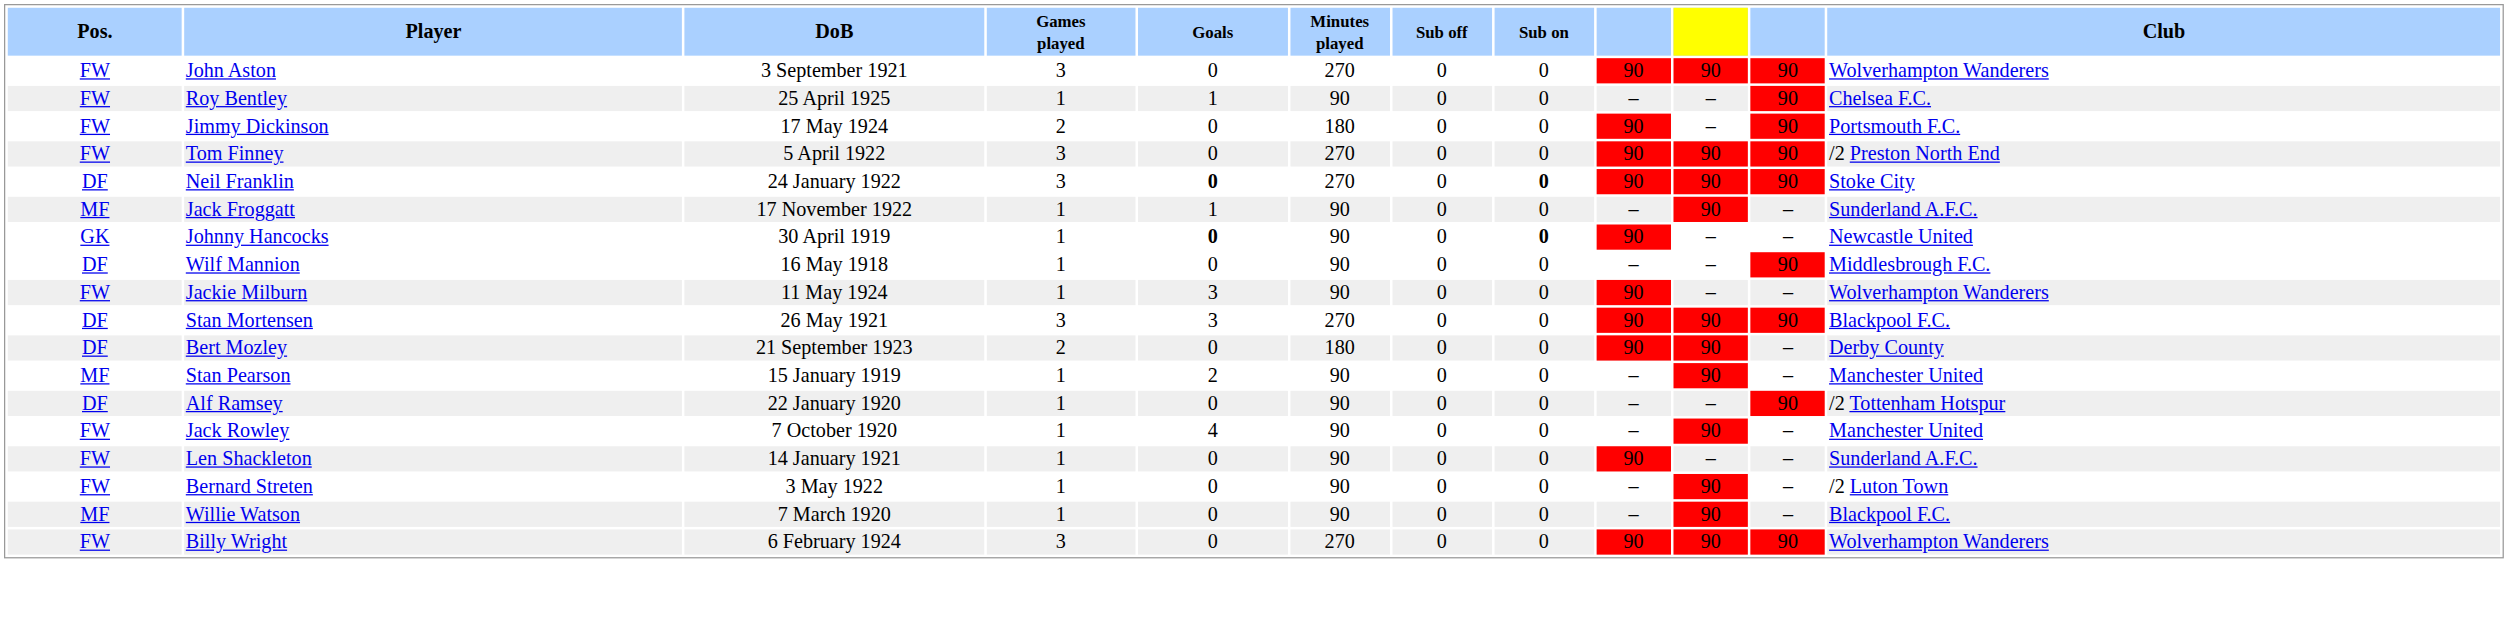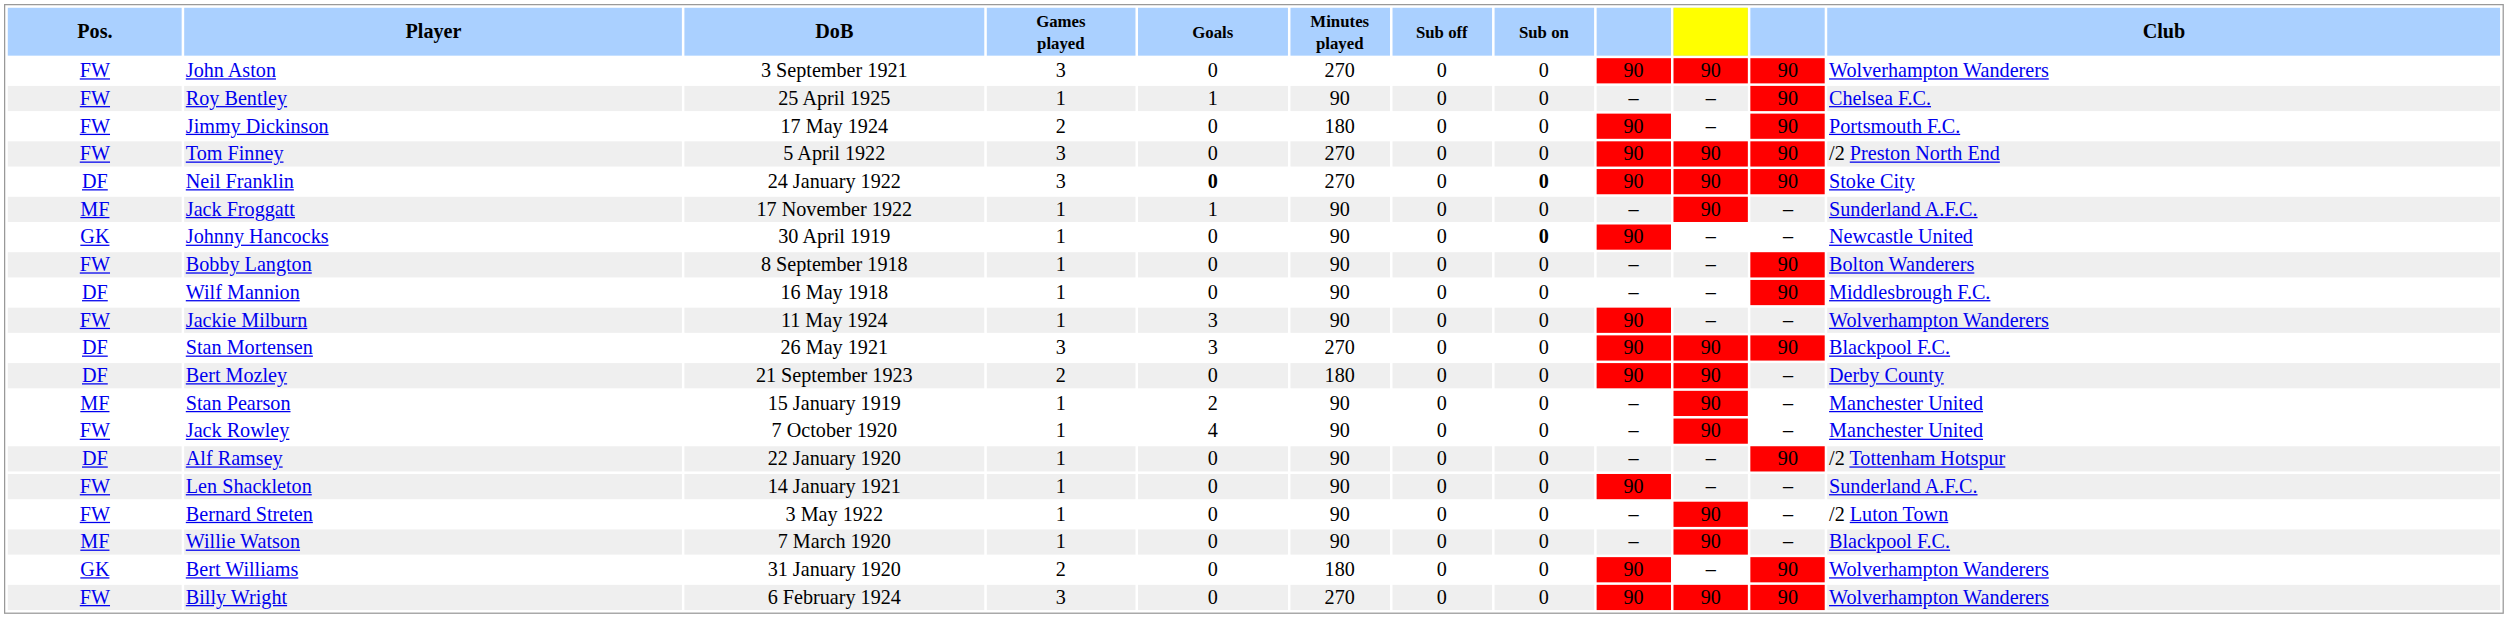 <table border="0" width="100%" style="border: 1px solid #999; background-color:#FFFFFF; text-align:center">
 <tr align="center" bgcolor="#AAD0FF">
 <th width=7%>Pos.</th>
 <th width=20%>Player</th>
 <th width=12%>DoB</th>
 <th width=6%><small>Games<br>played</small></th>
 <th width=6%><small>Goals</small></th>
 <th width=4%><small>Minutes<br>played</small></th>
 <th width=4%><small>Sub off</small></th>
 <th width=4%><small>Sub on</small></th>
 <th width=3%></th>
 <th width=3% bgcolor=yellow></th>
 <th width=3%></th>
 <th width=27%>Club</th>
 </tr>
 <tr>
 <td><a href='#'>FW</a></td>
 <td align="left"><a href='#'>John Aston</a></td>
 <td>3 September 1921</td>
 <td>3</td>
 <td>0</td>
 <td>270</td>
 <td>0</td>
 <td>0</td>
 <td bgcolor=red>90</td>
 <td bgcolor=red>90</td>
 <td bgcolor=red>90</td>
 <td align="left"> <a href='#'>Wolverhampton Wanderers</a></td>
 </tr>
 <tr bgcolor="#EFEFEF">
 <td><a href='#'>FW</a></td>
 <td align="left"><a href='#'>Roy Bentley</a></td>
 <td>25 April 1925</td>
 <td>1</td>
 <td>1</td>
 <td>90</td>
 <td>0</td>
 <td>0</td>
 <td>–</td>
 <td>–</td>
 <td bgcolor=red>90</td>
 <td align="left"> <a href='#'>Chelsea F.C.</a></td>
 </tr>
 <tr>
 <td><a href='#'>FW</a></td>
 <td align="left"><a href='#'>Jimmy Dickinson</a></td>
 <td>17 May 1924</td>
 <td>2</td>
 <td>0</td>
 <td>180</td>
 <td>0</td>
 <td>0</td>
 <td bgcolor=red>90</td>
 <td>–</td>
 <td bgcolor=red>90</td>
 <td align="left"> <a href='#'>Portsmouth F.C.</a></td>
 </tr>
 <tr bgcolor="#EFEFEF">
 <td><a href='#'>FW</a></td>
 <td align="left"><a href='#'>Tom Finney</a></td>
 <td>5 April 1922</td>
 <td>3</td>
 <td>0</td>
 <td>270</td>
 <td>0</td>
 <td>0</td>
 <td bgcolor=red>90</td>
 <td bgcolor=red>90</td>
 <td bgcolor=red>90</td>
 <td align="left">/2 <a href='#'>Preston North End</a></td>
 </tr>
 <tr>
 <td><a href='#'>DF</a></td>
 <td align="left"><a href='#'>Neil Franklin</a></td>
 <td>24 January 1922</td>
 <td>3</td>
 <td><strong>0</strong></td>
 <td>270</td>
 <td>0</td>
 <td><strong>0</strong></td>
 <td bgcolor=red>90</td>
 <td bgcolor=red>90</td>
 <td bgcolor=red>90</td>
 <td align="left"> <a href='#'>Stoke City</a></td>
 </tr>
 <tr bgcolor="#EFEFEF">
 <td><a href='#'>MF</a></td>
 <td align="left"><a href='#'>Jack Froggatt</a></td>
 <td>17 November 1922</td>
 <td>1</td>
 <td>1</td>
 <td>90</td>
 <td>0</td>
 <td>0</td>
 <td>–</td>
 <td bgcolor=red>90</td>
 <td>–</td>
 <td align="left"> <a href='#'>Sunderland A.F.C.</a></td>
 </tr>
 <tr>
 <td><a href='#'>GK</a></td>
 <td align="left"><a href='#'>Johnny Hancocks</a></td>
 <td>30 April 1919</td>
 <td>1</td>
-<td><strong>0</strong></td>
+<td>0</td>
 <td>90</td>
 <td>0</td>
 <td><strong>0</strong></td>
 <td bgcolor=red>90</td>
 <td>–</td>
 <td>–</td>
 <td align="left"> <a href='#'>Newcastle United</a></td>
+</tr>
+<tr bgcolor="#EFEFEF">
+<td><a href='#'>FW</a></td>
+<td align="left"><a href='#'>Bobby Langton</a></td>
+<td>8 September 1918</td>
+<td>1</td>
+<td>0</td>
+<td>90</td>
+<td>0</td>
+<td>0</td>
+<td>–</td>
+<td>–</td>
+<td bgcolor=red>90</td>
+<td align="left"> <a href='#'>Bolton Wanderers</a></td>
 </tr>
 <tr>
 <td><a href='#'>DF</a></td>
 <td align="left"><a href='#'>Wilf Mannion</a></td>
 <td>16 May 1918</td>
 <td>1</td>
 <td>0</td>
 <td>90</td>
 <td>0</td>
 <td>0</td>
 <td>–</td>
 <td>–</td>
 <td bgcolor=red>90</td>
 <td align="left"> <a href='#'>Middlesbrough F.C.</a></td>
 </tr>
 <tr bgcolor="#EFEFEF">
 <td><a href='#'>FW</a></td>
 <td align="left"><a href='#'>Jackie Milburn</a></td>
 <td>11 May 1924</td>
 <td>1</td>
 <td>3</td>
 <td>90</td>
 <td>0</td>
 <td>0</td>
 <td bgcolor=red>90</td>
 <td>–</td>
 <td>–</td>
 <td align="left"> <a href='#'>Wolverhampton Wanderers</a></td>
 </tr>
 <tr>
 <td><a href='#'>DF</a></td>
 <td align="left"><a href='#'>Stan Mortensen</a></td>
 <td>26 May 1921</td>
 <td>3</td>
 <td>3</td>
 <td>270</td>
 <td>0</td>
 <td>0</td>
 <td bgcolor=red>90</td>
 <td bgcolor=red>90</td>
 <td bgcolor=red>90</td>
 <td align="left"> <a href='#'>Blackpool F.C.</a></td>
 </tr>
 <tr bgcolor="#EFEFEF">
 <td><a href='#'>DF</a></td>
 <td align="left"><a href='#'>Bert Mozley</a></td>
 <td>21 September 1923</td>
 <td>2</td>
 <td>0</td>
 <td>180</td>
 <td>0</td>
 <td>0</td>
 <td bgcolor=red>90</td>
 <td bgcolor=red>90</td>
 <td>–</td>
 <td align="left"> <a href='#'>Derby County</a></td>
 </tr>
 <tr>
 <td><a href='#'>MF</a></td>
 <td align="left"><a href='#'>Stan Pearson</a></td>
 <td>15 January 1919</td>
 <td>1</td>
 <td>2</td>
 <td>90</td>
 <td>0</td>
 <td>0</td>
 <td>–</td>
 <td bgcolor=red>90</td>
 <td>–</td>
 <td align="left"> <a href='#'>Manchester United</a></td>
 </tr>
+<tr>
+<td><a href='#'>FW</a></td>
+<td align="left"><a href='#'>Jack Rowley</a></td>
+<td>7 October 1920</td>
+<td>1</td>
+<td>4</td>
+<td>90</td>
+<td>0</td>
+<td>0</td>
+<td>–</td>
+<td bgcolor=red>90</td>
+<td>–</td>
+<td align="left"> <a href='#'>Manchester United</a></td>
+</tr>
 <tr bgcolor="#EFEFEF">
 <td><a href='#'>DF</a></td>
 <td align="left"><a href='#'>Alf Ramsey</a></td>
 <td>22 January 1920</td>
 <td>1</td>
 <td>0</td>
 <td>90</td>
 <td>0</td>
 <td>0</td>
 <td>–</td>
 <td>–</td>
 <td bgcolor=red>90</td>
 <td align="left">/2 <a href='#'>Tottenham Hotspur</a></td>
-</tr>
-<tr>
-<td><a href='#'>FW</a></td>
-<td align="left"><a href='#'>Jack Rowley</a></td>
-<td>7 October 1920</td>
-<td>1</td>
-<td>4</td>
-<td>90</td>
-<td>0</td>
-<td>0</td>
-<td>–</td>
-<td bgcolor=red>90</td>
-<td>–</td>
-<td align="left"> <a href='#'>Manchester United</a></td>
 </tr>
 <tr bgcolor="#EFEFEF">
 <td><a href='#'>FW</a></td>
 <td align="left"><a href='#'>Len Shackleton</a></td>
 <td>14 January 1921</td>
 <td>1</td>
 <td>0</td>
 <td>90</td>
 <td>0</td>
 <td>0</td>
 <td bgcolor=red>90</td>
 <td>–</td>
 <td>–</td>
 <td align="left"> <a href='#'>Sunderland A.F.C.</a></td>
 </tr>
 <tr>
 <td><a href='#'>FW</a></td>
 <td align="left"><a href='#'>Bernard Streten</a></td>
 <td>3 May 1922</td>
 <td>1</td>
 <td>0</td>
 <td>90</td>
 <td>0</td>
 <td>0</td>
 <td>–</td>
 <td bgcolor=red>90</td>
 <td>–</td>
 <td align="left">/2 <a href='#'>Luton Town</a></td>
 </tr>
 <tr bgcolor="#EFEFEF">
 <td><a href='#'>MF</a></td>
 <td align="left"><a href='#'>Willie Watson</a></td>
 <td>7 March 1920</td>
 <td>1</td>
 <td>0</td>
 <td>90</td>
 <td>0</td>
 <td>0</td>
 <td>–</td>
 <td bgcolor=red>90</td>
 <td>–</td>
 <td align="left"> <a href='#'>Blackpool F.C.</a></td>
 </tr>
+<tr>
+<td><a href='#'>GK</a></td>
+<td align="left"><a href='#'>Bert Williams</a></td>
+<td>31 January 1920</td>
+<td>2</td>
+<td>0</td>
+<td>180</td>
+<td>0</td>
+<td>0</td>
+<td bgcolor=red>90</td>
+<td>–</td>
+<td bgcolor=red>90</td>
+<td align="left"> <a href='#'>Wolverhampton Wanderers</a></td>
+</tr>
 <tr bgcolor="#EFEFEF">
 <td><a href='#'>FW</a></td>
 <td align="left"><a href='#'>Billy Wright</a></td>
 <td>6 February 1924</td>
 <td>3</td>
 <td>0</td>
 <td>270</td>
 <td>0</td>
 <td>0</td>
 <td bgcolor=red>90</td>
 <td bgcolor=red>90</td>
 <td bgcolor=red>90</td>
 <td align="left"> <a href='#'>Wolverhampton Wanderers</a></td>
 </tr>
 </table>
